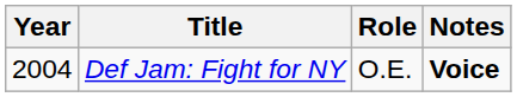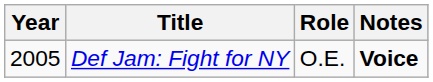 <table class="wikitable sortable">
 <tr>
 <th>Year</th>
 <th>Title</th>
 <th>Role</th>
 <th class="unsortable">Notes</th>
 </tr>
 <tr>
-<td>2004</td>
+<td>2005</td>
 <td><em><a href='#'>Def Jam: Fight for NY</a></em></td>
 <td>O.E.</td>
 <td><strong>Voice</strong></td>
 </tr>
 </table>
